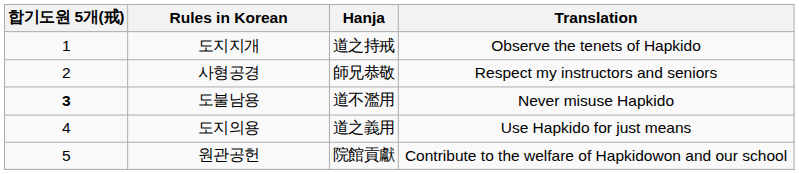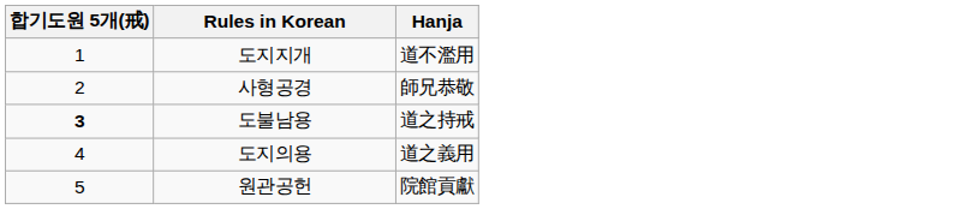 <table class="wikitable">
 <tr>
 <th style="text-align:center;">합기도원 5개(戒)</th>
 <th style="text-align:center; width:200px;">Rules in Korean</th>
 <th>Hanja</th>
-<th style="text-align:center; width:400px;">Translation</th>
 </tr>
 <tr style="text-align:center;">
 <td>1</td>
 <td style="text-align:center;">도지지개</td>
-<td>道之持戒</td>
-<td style="text-align:center;">Observe the tenets of Hapkido</td>
+<td>道不濫用</td>
 </tr>
 <tr style="text-align:center;">
 <td>2</td>
 <td style="text-align:center;">사형공경</td>
 <td>師兄恭敬</td>
-<td style="text-align:center;">Respect my instructors and seniors</td>
 </tr>
 <tr style="text-align:center;">
 <td><strong>3</strong></td>
 <td style="text-align:center;">도불남용</td>
-<td>道不濫用</td>
-<td style="text-align:center;">Never misuse Hapkido</td>
+<td>道之持戒</td>
 </tr>
 <tr style="text-align:center;">
 <td>4</td>
 <td style="text-align:center;">도지의용</td>
 <td>道之義用</td>
-<td style="text-align:center;">Use Hapkido for just means</td>
 </tr>
 <tr style="text-align:center;">
 <td>5</td>
 <td style="text-align:center;">원관공헌</td>
 <td>院館貢獻</td>
-<td style="text-align:center;">Contribute to the welfare of Hapkidowon and our school</td>
 </tr>
 </table>
